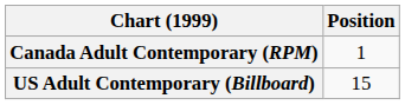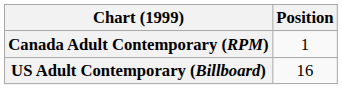 <table class="wikitable sortable plainrowheaders" style="text-align:center">
 <tr>
 <th>Chart (1999)</th>
 <th>Position</th>
 </tr>
 <tr>
 <th scope="row">Canada Adult Contemporary (<em>RPM</em>)</th>
 <td>1</td>
 </tr>
 <tr>
 <th scope="row">US Adult Contemporary (<em>Billboard</em>)</th>
-<td>15</td>
+<td>16</td>
 </tr>
 </table>
